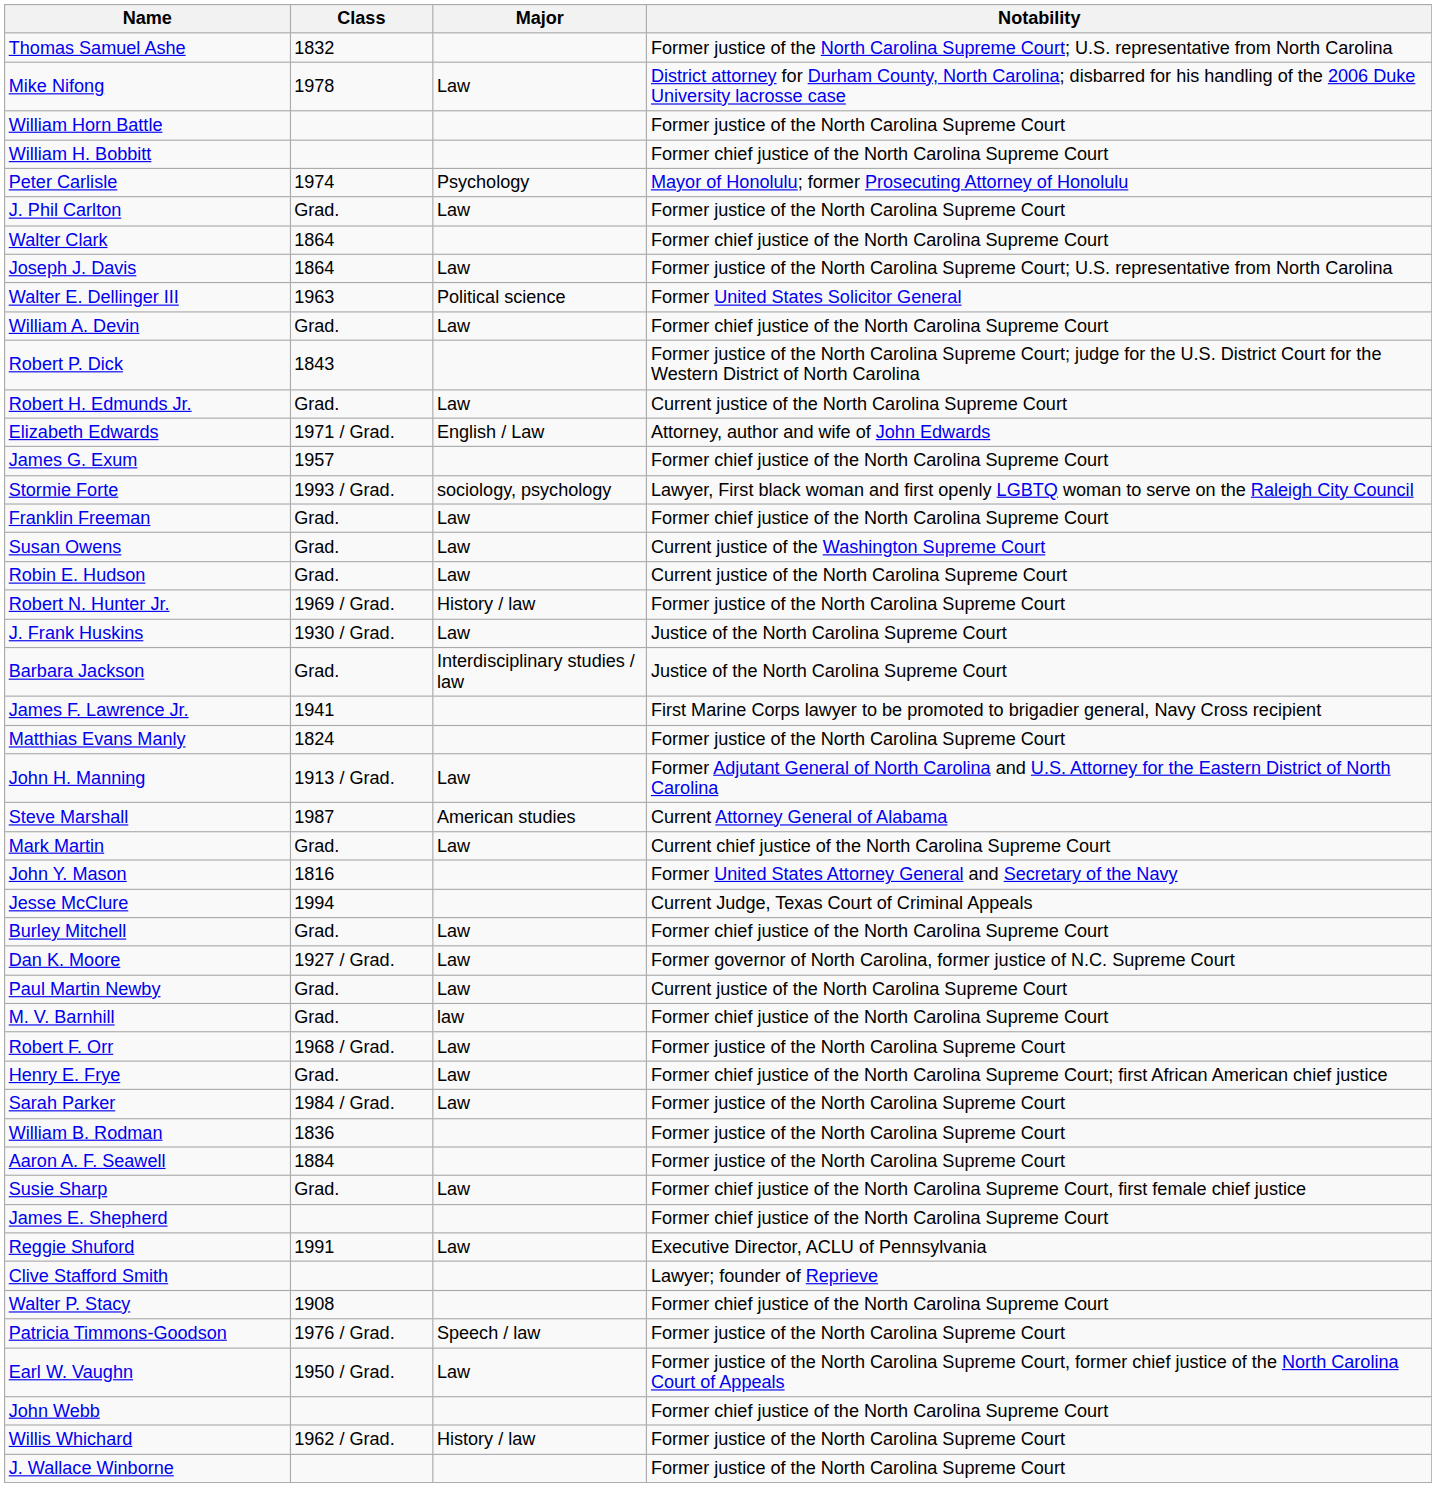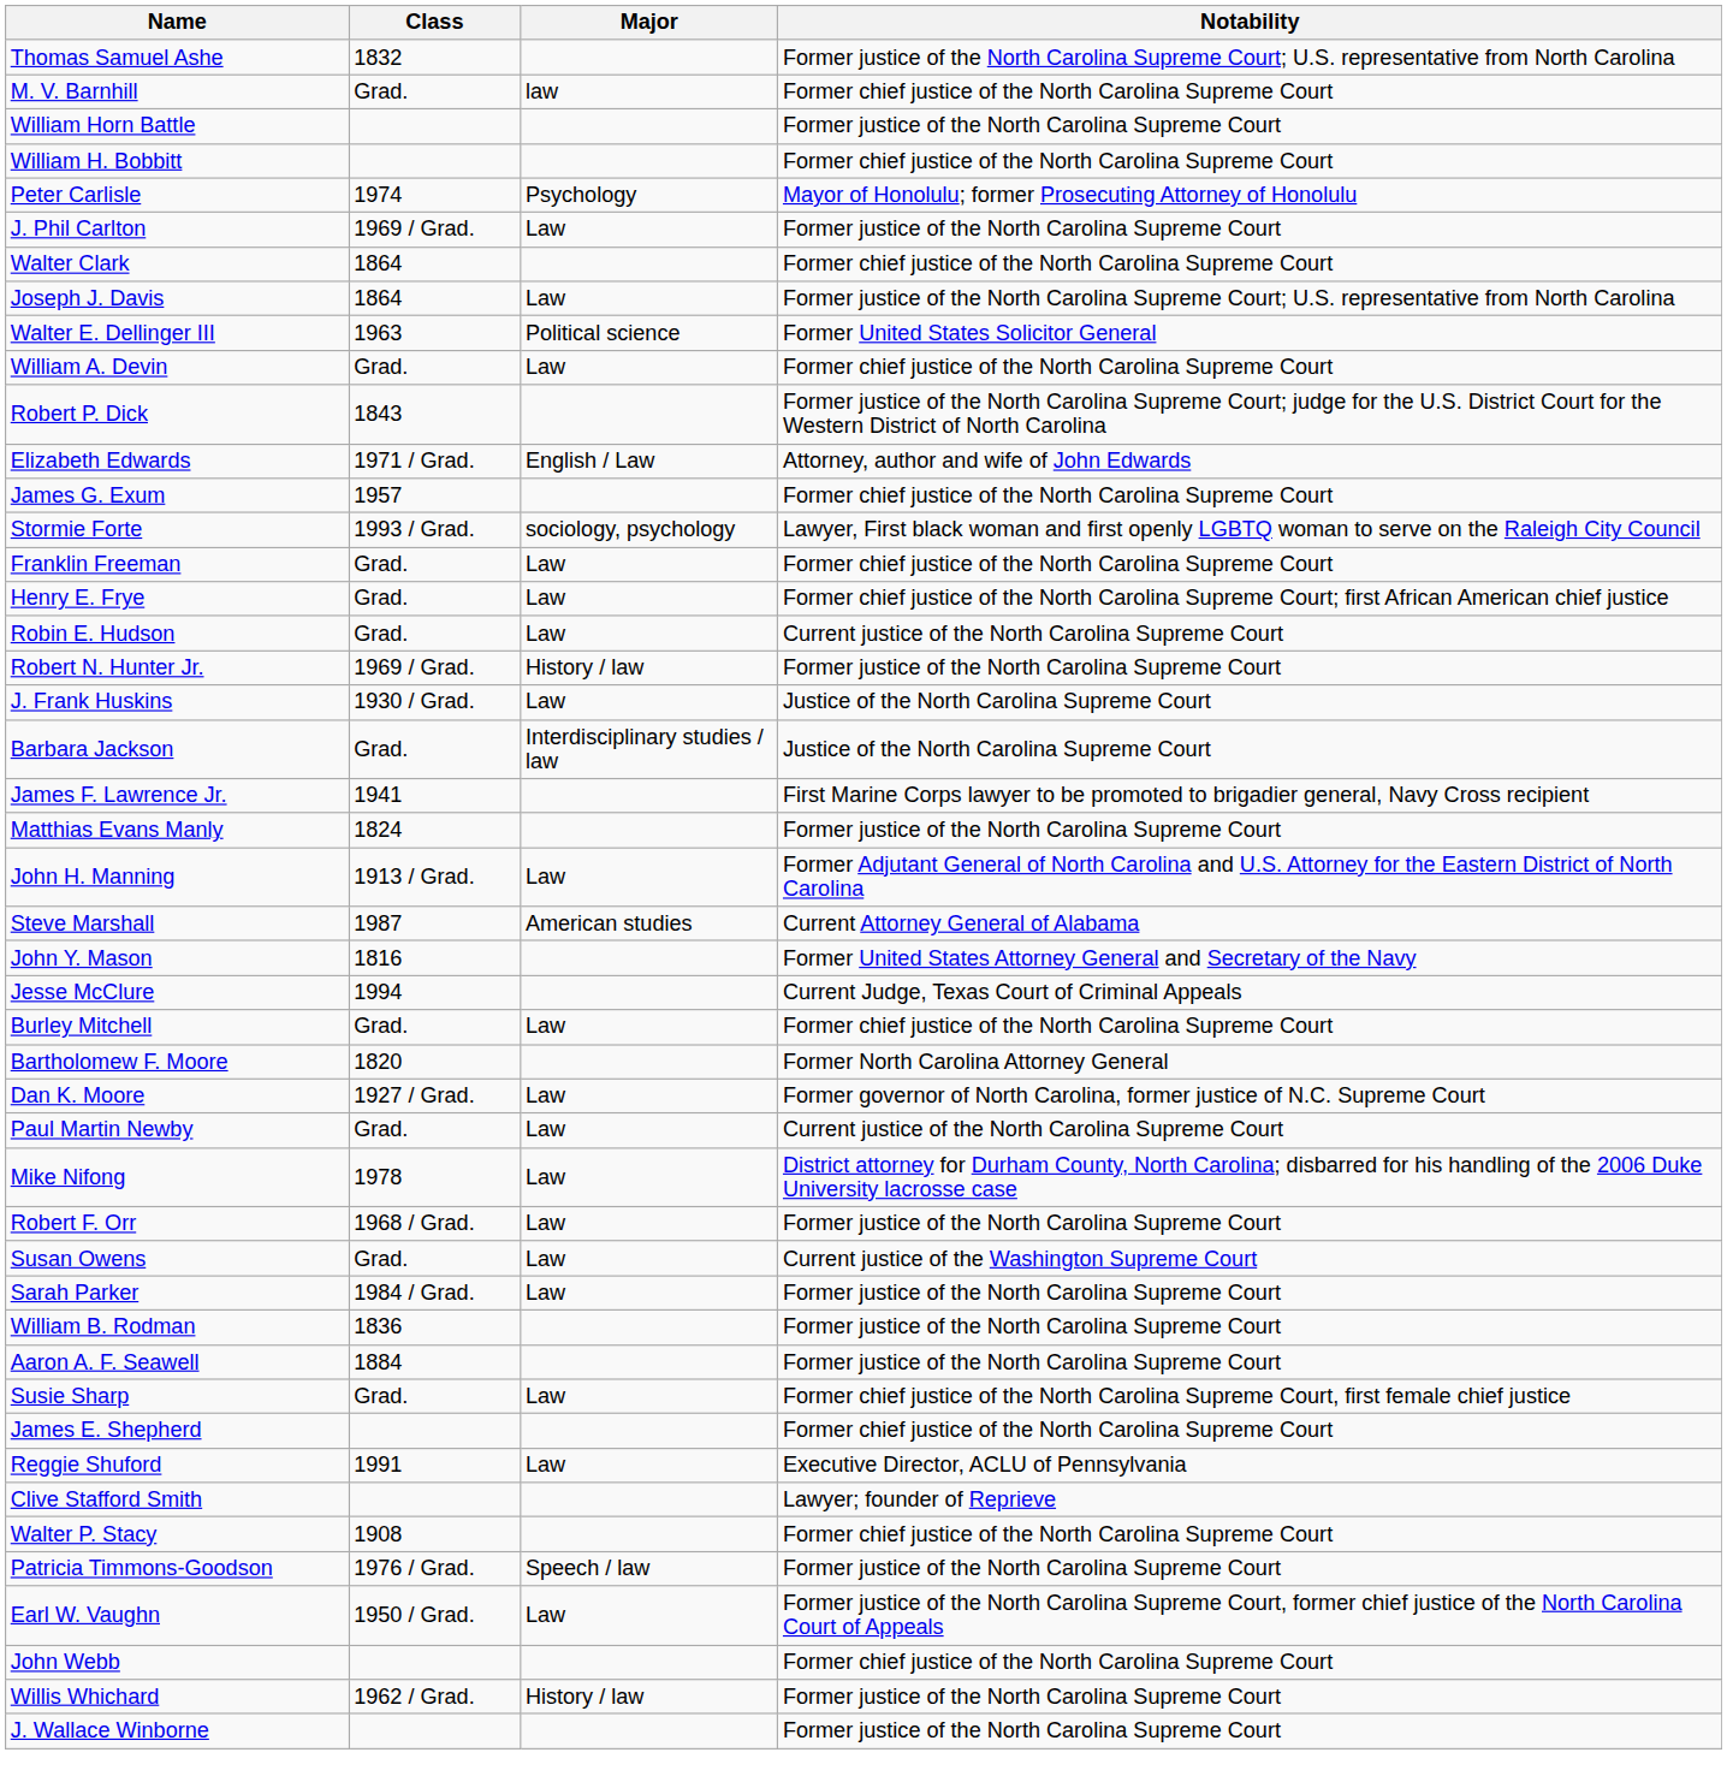 <table class="wikitable" width="100%">
 <tr>
 <th width="20%">Name</th>
 <th width="10%">Class</th>
 <th width="15%">Major</th>
 <th width="55%">Notability</th>
 </tr>
 <tr>
 <td><a href='#'>Thomas Samuel Ashe</a></td>
 <td>1832</td>
 <td></td>
 <td>Former justice of the <a href='#'>North Carolina Supreme Court</a>; U.S. representative from North Carolina</td>
 </tr>
 <tr>
-<td><a href='#'>Mike Nifong</a></td>
-<td>1978</td>
-<td>Law</td>
-<td><a href='#'>District attorney</a> for <a href='#'>Durham County, North Carolina</a>; disbarred for his handling of the <a href='#'>2006 Duke University lacrosse case</a></td>
+<td><a href='#'>M. V. Barnhill</a></td>
+<td>Grad.</td>
+<td>law</td>
+<td>Former chief justice of the North Carolina Supreme Court</td>
 </tr>
 <tr>
 <td><a href='#'>William Horn Battle</a></td>
 <td></td>
 <td></td>
 <td>Former justice of the North Carolina Supreme Court</td>
 </tr>
 <tr>
 <td><a href='#'>William H. Bobbitt</a></td>
 <td></td>
 <td></td>
 <td>Former chief justice of the North Carolina Supreme Court</td>
 </tr>
 <tr>
 <td><a href='#'>Peter Carlisle</a></td>
 <td>1974</td>
 <td>Psychology</td>
 <td><a href='#'>Mayor of Honolulu</a>; former <a href='#'>Prosecuting Attorney of Honolulu</a></td>
 </tr>
 <tr>
 <td><a href='#'>J. Phil Carlton</a></td>
-<td>Grad.</td>
+<td>1969 / Grad.</td>
 <td>Law</td>
 <td>Former justice of the North Carolina Supreme Court</td>
 </tr>
 <tr>
 <td><a href='#'>Walter Clark</a></td>
 <td>1864</td>
 <td></td>
 <td>Former chief justice of the North Carolina Supreme Court</td>
 </tr>
 <tr>
 <td><a href='#'>Joseph J. Davis</a></td>
 <td>1864</td>
 <td>Law</td>
 <td>Former justice of the North Carolina Supreme Court; U.S. representative from North Carolina</td>
 </tr>
 <tr>
 <td><a href='#'>Walter E. Dellinger III</a></td>
 <td>1963</td>
 <td>Political science</td>
 <td>Former <a href='#'>United States Solicitor General</a></td>
 </tr>
 <tr>
 <td><a href='#'>William A. Devin</a></td>
 <td>Grad.</td>
 <td>Law</td>
 <td>Former chief justice of the North Carolina Supreme Court</td>
 </tr>
 <tr>
 <td><a href='#'>Robert P. Dick</a></td>
 <td>1843</td>
 <td></td>
 <td>Former justice of the North Carolina Supreme Court; judge for the U.S. District Court for the Western District of North Carolina</td>
 </tr>
 <tr>
-<td><a href='#'>Robert H. Edmunds Jr.</a></td>
-<td>Grad.</td>
-<td>Law</td>
-<td>Current justice of the North Carolina Supreme Court</td>
-</tr>
-<tr>
 <td><a href='#'>Elizabeth Edwards</a></td>
 <td>1971 / Grad.</td>
 <td>English / Law</td>
 <td>Attorney, author and wife of <a href='#'>John Edwards</a></td>
 </tr>
 <tr>
 <td><a href='#'>James G. Exum</a></td>
 <td>1957</td>
 <td></td>
 <td>Former chief justice of the North Carolina Supreme Court</td>
 </tr>
 <tr>
 <td><a href='#'>Stormie Forte</a></td>
 <td>1993 / Grad.</td>
 <td>sociology, psychology</td>
 <td>Lawyer, First black woman and first openly <a href='#'>LGBTQ</a> woman to serve on the <a href='#'>Raleigh City Council</a></td>
 </tr>
 <tr>
 <td><a href='#'>Franklin Freeman</a></td>
 <td>Grad.</td>
 <td>Law</td>
 <td>Former chief justice of the North Carolina Supreme Court</td>
 </tr>
 <tr>
-<td><a href='#'>Susan Owens</a></td>
+<td><a href='#'>Henry E. Frye</a></td>
 <td>Grad.</td>
 <td>Law</td>
-<td>Current justice of the <a href='#'>Washington Supreme Court</a></td>
+<td>Former chief justice of the North Carolina Supreme Court; first African American chief justice</td>
 </tr>
 <tr>
 <td><a href='#'>Robin E. Hudson</a></td>
 <td>Grad.</td>
 <td>Law</td>
 <td>Current justice of the North Carolina Supreme Court</td>
 </tr>
 <tr>
 <td><a href='#'>Robert N. Hunter Jr.</a></td>
 <td>1969 / Grad.</td>
 <td>History / law</td>
 <td>Former justice of the North Carolina Supreme Court</td>
 </tr>
 <tr>
 <td><a href='#'>J. Frank Huskins</a></td>
 <td>1930 / Grad.</td>
 <td>Law</td>
 <td>Justice of the North Carolina Supreme Court</td>
 </tr>
 <tr>
 <td><a href='#'>Barbara Jackson</a></td>
 <td>Grad.</td>
 <td>Interdisciplinary studies / law</td>
 <td>Justice of the North Carolina Supreme Court</td>
 </tr>
 <tr>
 <td><a href='#'>James F. Lawrence Jr.</a></td>
 <td>1941</td>
 <td></td>
 <td>First Marine Corps lawyer to be promoted to brigadier general, Navy Cross recipient</td>
 </tr>
 <tr>
 <td><a href='#'>Matthias Evans Manly</a></td>
 <td>1824</td>
 <td></td>
 <td>Former justice of the North Carolina Supreme Court</td>
 </tr>
 <tr>
 <td><a href='#'>John H. Manning</a></td>
 <td>1913  / Grad.</td>
 <td>Law</td>
 <td>Former <a href='#'>Adjutant General of North Carolina</a> and <a href='#'>U.S. Attorney for the Eastern District of North Carolina</a></td>
 </tr>
 <tr>
 <td><a href='#'>Steve Marshall</a></td>
 <td>1987</td>
 <td>American studies</td>
 <td>Current <a href='#'>Attorney General of Alabama</a></td>
 </tr>
 <tr>
-<td><a href='#'>Mark Martin</a></td>
-<td>Grad.</td>
-<td>Law</td>
-<td>Current chief justice of the North Carolina Supreme Court</td>
-</tr>
-<tr>
 <td><a href='#'>John Y. Mason</a></td>
 <td>1816</td>
 <td></td>
 <td>Former <a href='#'>United States Attorney General</a> and <a href='#'>Secretary of the Navy</a></td>
 </tr>
 <tr>
 <td><a href='#'>Jesse McClure</a></td>
 <td>1994</td>
 <td></td>
 <td>Current Judge, Texas Court of Criminal Appeals</td>
 </tr>
 <tr>
 <td><a href='#'>Burley Mitchell</a></td>
 <td>Grad.</td>
 <td>Law</td>
 <td>Former chief justice of the North Carolina Supreme Court</td>
 </tr>
 <tr>
+<td><a href='#'>Bartholomew F. Moore</a></td>
+<td>1820</td>
+<td></td>
+<td>Former North Carolina Attorney General</td>
+</tr>
+<tr>
 <td><a href='#'>Dan K. Moore</a></td>
 <td>1927 / Grad.</td>
 <td>Law</td>
 <td>Former governor of North Carolina, former justice of N.C. Supreme Court</td>
 </tr>
 <tr>
 <td><a href='#'>Paul Martin Newby</a></td>
 <td>Grad.</td>
 <td>Law</td>
 <td>Current justice of the North Carolina Supreme Court</td>
 </tr>
 <tr>
-<td><a href='#'>M. V. Barnhill</a></td>
-<td>Grad.</td>
-<td>law</td>
-<td>Former chief justice of the North Carolina Supreme Court</td>
+<td><a href='#'>Mike Nifong</a></td>
+<td>1978</td>
+<td>Law</td>
+<td><a href='#'>District attorney</a> for <a href='#'>Durham County, North Carolina</a>; disbarred for his handling of the <a href='#'>2006 Duke University lacrosse case</a></td>
 </tr>
 <tr>
 <td><a href='#'>Robert F. Orr</a></td>
 <td>1968 / Grad.</td>
 <td>Law</td>
 <td>Former justice of the North Carolina Supreme Court</td>
 </tr>
 <tr>
-<td><a href='#'>Henry E. Frye</a></td>
+<td><a href='#'>Susan Owens</a></td>
 <td>Grad.</td>
 <td>Law</td>
-<td>Former chief justice of the North Carolina Supreme Court; first African American chief justice</td>
+<td>Current justice of the <a href='#'>Washington Supreme Court</a></td>
 </tr>
 <tr>
 <td><a href='#'>Sarah Parker</a></td>
 <td>1984 / Grad.</td>
 <td>Law</td>
 <td>Former justice of the North Carolina Supreme Court</td>
 </tr>
 <tr>
 <td><a href='#'>William B. Rodman</a></td>
 <td>1836</td>
 <td></td>
 <td>Former justice of the North Carolina Supreme Court</td>
 </tr>
 <tr>
 <td><a href='#'>Aaron A. F. Seawell</a></td>
 <td>1884</td>
 <td></td>
 <td>Former justice of the North Carolina Supreme Court</td>
 </tr>
 <tr>
 <td><a href='#'>Susie Sharp</a></td>
 <td>Grad.</td>
 <td>Law</td>
 <td>Former chief justice of the North Carolina Supreme Court, first female chief justice</td>
 </tr>
 <tr>
 <td><a href='#'>James E. Shepherd</a></td>
 <td></td>
 <td></td>
 <td>Former chief justice of the North Carolina Supreme Court</td>
 </tr>
 <tr>
 <td><a href='#'>Reggie Shuford</a></td>
 <td>1991</td>
 <td>Law</td>
 <td>Executive Director, ACLU of Pennsylvania</td>
 </tr>
 <tr>
 <td><a href='#'>Clive Stafford Smith</a></td>
 <td></td>
 <td></td>
 <td>Lawyer; founder of <a href='#'>Reprieve</a></td>
 </tr>
 <tr>
 <td><a href='#'>Walter P. Stacy</a></td>
 <td>1908</td>
 <td></td>
 <td>Former chief justice of the North Carolina Supreme Court</td>
 </tr>
 <tr>
 <td><a href='#'>Patricia Timmons-Goodson</a></td>
 <td>1976 / Grad.</td>
 <td>Speech / law</td>
 <td>Former justice of the North Carolina Supreme Court</td>
 </tr>
 <tr>
 <td><a href='#'>Earl W. Vaughn</a></td>
 <td>1950 / Grad.</td>
 <td>Law</td>
 <td>Former justice of the North Carolina Supreme Court, former chief justice of the <a href='#'>North Carolina Court of Appeals</a></td>
 </tr>
 <tr>
 <td><a href='#'>John Webb</a></td>
 <td></td>
 <td></td>
 <td>Former chief justice of the North Carolina Supreme Court</td>
 </tr>
 <tr>
 <td><a href='#'>Willis Whichard</a></td>
 <td>1962 / Grad.</td>
 <td>History / law</td>
 <td>Former justice of the North Carolina Supreme Court</td>
 </tr>
 <tr>
 <td><a href='#'>J. Wallace Winborne</a></td>
 <td></td>
 <td></td>
 <td>Former justice of the North Carolina Supreme Court</td>
 </tr>
 </table>
